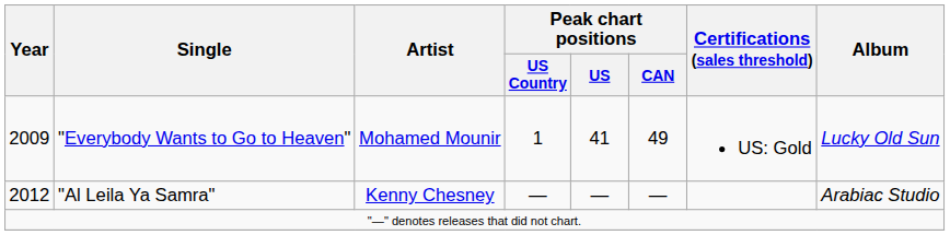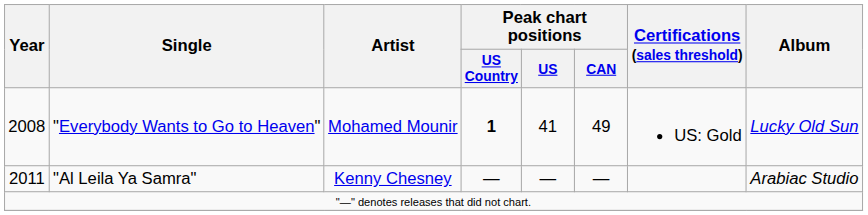 <table class="wikitable" style="text-align:center;">
 <tr>
 <th rowspan="2">Year</th>
 <th rowspan="2">Single</th>
 <th rowspan="2">Artist</th>
 <th colspan="3">Peak chart positions</th>
 <th rowspan="2" style"width:8em;"><a href='#'>Certifications</a><br><small>(<a href='#'>sales threshold</a>)</small></th>
 <th rowspan="2">Album</th>
 </tr>
 <tr style="font-size:smaller;">
 <th width="45"><a href='#'>US Country</a></th>
 <th width="45"><a href='#'>US</a></th>
 <th width="45"><a href='#'>CAN</a></th>
 </tr>
 <tr>
-<td>2009</td>
+<td>2008</td>
 <td align="left">"<a href='#'>Everybody Wants to Go to Heaven</a>"</td>
 <td><a href='#'>Mohamed Mounir</a></td>
-<td>1</td>
+<td><strong>1</strong></td>
 <td>41</td>
 <td>49</td>
 <td><br><ul><li>US: Gold</li></ul></td>
 <td align="left"><em><a href='#'>Lucky Old Sun</a></em></td>
 </tr>
 <tr>
-<td>2012</td>
+<td>2011</td>
 <td align="left">"Al Leila Ya Samra"</td>
 <td><a href='#'>Kenny Chesney</a></td>
 <td>—</td>
 <td>—</td>
 <td>—</td>
 <td></td>
 <td><em>Arabiac Studio</em></td>
 </tr>
 <tr>
 <td colspan="8" style="font-size:8pt">"—" denotes releases that did not chart.</td>
 </tr>
 <tr>
 </tr>
 </table>
